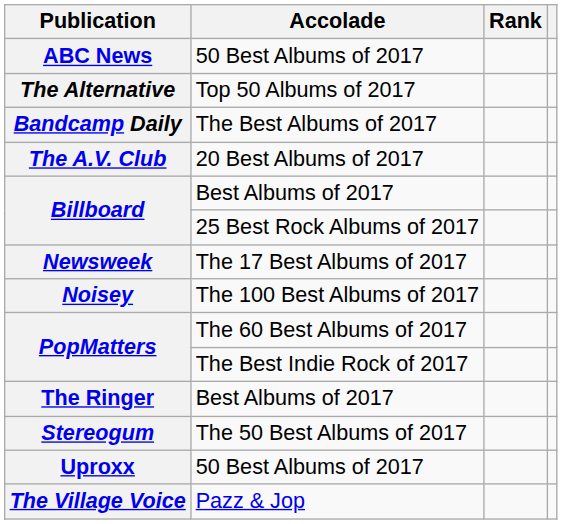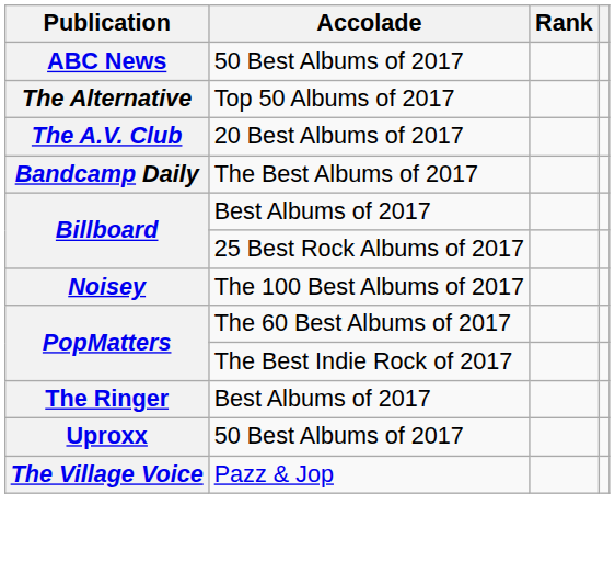 <table class="sortable wikitable plainrowheaders">
 <tr>
 <th>Publication</th>
 <th>Accolade</th>
 <th>Rank</th>
 <th class="unsortable"></th>
 </tr>
 <tr>
 <th scope="row"><a href='#'>ABC News</a></th>
 <td>50 Best Albums of 2017</td>
 <td></td>
 <td></td>
 </tr>
 <tr>
 <th scope="row"><em>The Alternative</em></th>
 <td>Top 50 Albums of 2017</td>
 <td></td>
 <td></td>
 </tr>
 <tr>
-<th scope="row"><em><a href='#'>Bandcamp</a> Daily</em></th>
-<td>The Best Albums of 2017</td>
+<th scope="row"><em><a href='#'>The A.V. Club</a></em></th>
+<td>20 Best Albums of 2017</td>
 <td></td>
 <td></td>
 </tr>
 <tr>
-<th scope="row"><em><a href='#'>The A.V. Club</a></em></th>
-<td>20 Best Albums of 2017</td>
+<th scope="row"><em><a href='#'>Bandcamp</a> Daily</em></th>
+<td>The Best Albums of 2017</td>
 <td></td>
 <td></td>
 </tr>
 <tr>
 <th scope="row" rowspan=2><em><a href='#'>Billboard</a></em></th>
 <td>Best Albums of 2017</td>
 <td></td>
 <td></td>
 </tr>
 <tr>
 <td>25 Best Rock Albums of 2017</td>
-<td></td>
-<td></td>
-</tr>
-<tr>
-<th scope="row"><em><a href='#'>Newsweek</a></em></th>
-<td>The 17 Best Albums of 2017</td>
 <td></td>
 <td></td>
 </tr>
 <tr>
 <th scope="row"><em><a href='#'>Noisey</a></em></th>
 <td>The 100 Best Albums of 2017</td>
 <td></td>
 <td></td>
 </tr>
 <tr>
 <th scope="row" rowspan=2><em><a href='#'>PopMatters</a></em></th>
 <td>The 60 Best Albums of 2017</td>
 <td></td>
 <td></td>
 </tr>
 <tr>
 <td>The Best Indie Rock of 2017</td>
 <td></td>
 <td></td>
 </tr>
 <tr>
 <th scope="row"><a href='#'>The Ringer</a></th>
 <td>Best Albums of 2017</td>
 <td></td>
 <td></td>
 </tr>
 <tr>
-<th scope="row"><em><a href='#'>Stereogum</a></em></th>
-<td>The 50 Best Albums of 2017</td>
-<td></td>
-<td></td>
-</tr>
-<tr>
 <th scope="row"><a href='#'>Uproxx</a></th>
 <td>50 Best Albums of 2017</td>
 <td></td>
 <td></td>
 </tr>
 <tr>
 <th scope="row"><em><a href='#'>The Village Voice</a></em></th>
 <td><a href='#'>Pazz & Jop</a></td>
 <td></td>
 <td></td>
 </tr>
 </table>
